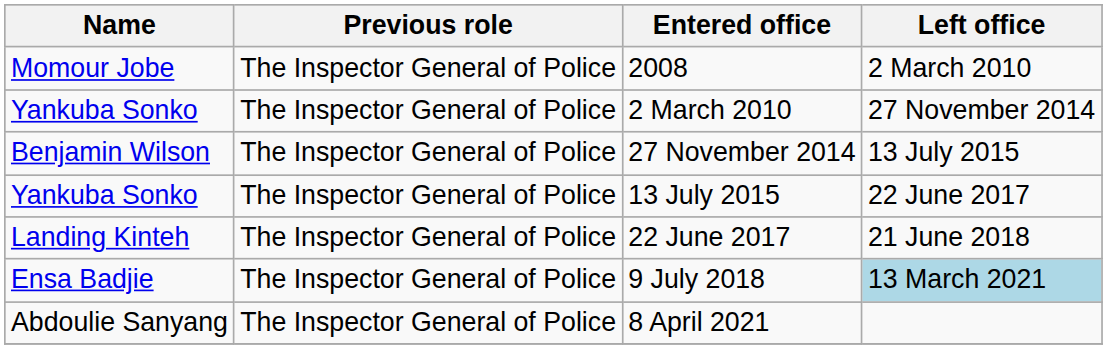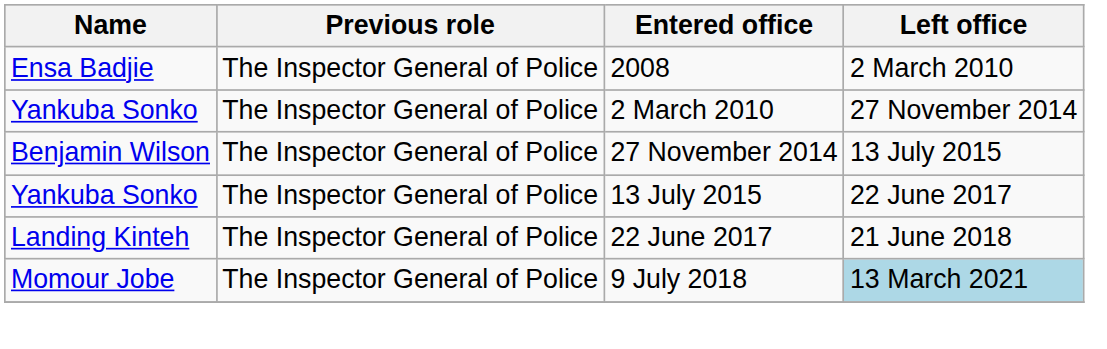 <table class="wikitable">
 <tr>
 <th>Name</th>
 <th>Previous role</th>
 <th>Entered office</th>
 <th>Left office</th>
 </tr>
 <tr>
-<td><a href='#'>Momour Jobe</a></td>
+<td><a href='#'>Ensa Badjie</a></td>
 <td>The Inspector General of Police</td>
 <td>2008</td>
 <td>2 March 2010</td>
 </tr>
 <tr>
 <td><a href='#'>Yankuba Sonko</a></td>
 <td>The Inspector General of Police</td>
 <td>2 March 2010</td>
 <td>27 November 2014</td>
 </tr>
 <tr>
 <td><a href='#'>Benjamin Wilson</a></td>
 <td>The Inspector General of Police</td>
 <td>27 November 2014</td>
 <td>13 July 2015</td>
 </tr>
 <tr>
 <td><a href='#'>Yankuba Sonko</a></td>
 <td>The Inspector General of Police</td>
 <td>13 July 2015</td>
 <td>22 June 2017</td>
 </tr>
 <tr>
 <td><a href='#'>Landing Kinteh</a></td>
 <td>The Inspector General of Police</td>
 <td>22 June 2017</td>
 <td>21 June 2018</td>
 </tr>
 <tr>
-<td><a href='#'>Ensa Badjie</a></td>
+<td><a href='#'>Momour Jobe</a></td>
 <td>The Inspector General of Police</td>
 <td>9 July 2018</td>
 <td style="background: lightblue;">13 March 2021<em></em></td>
 </tr>
 <tr>
-<td>Abdoulie Sanyang</td>
-<td>The Inspector General of Police</td>
-<td>8 April 2021</td>
-<td></td>
-</tr>
-<tr>
 </tr>
 </table>
